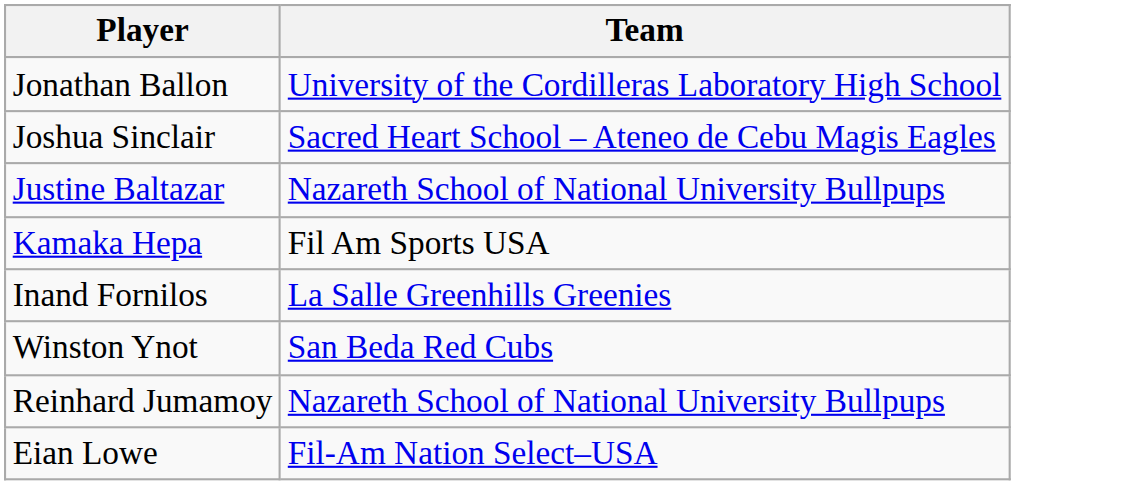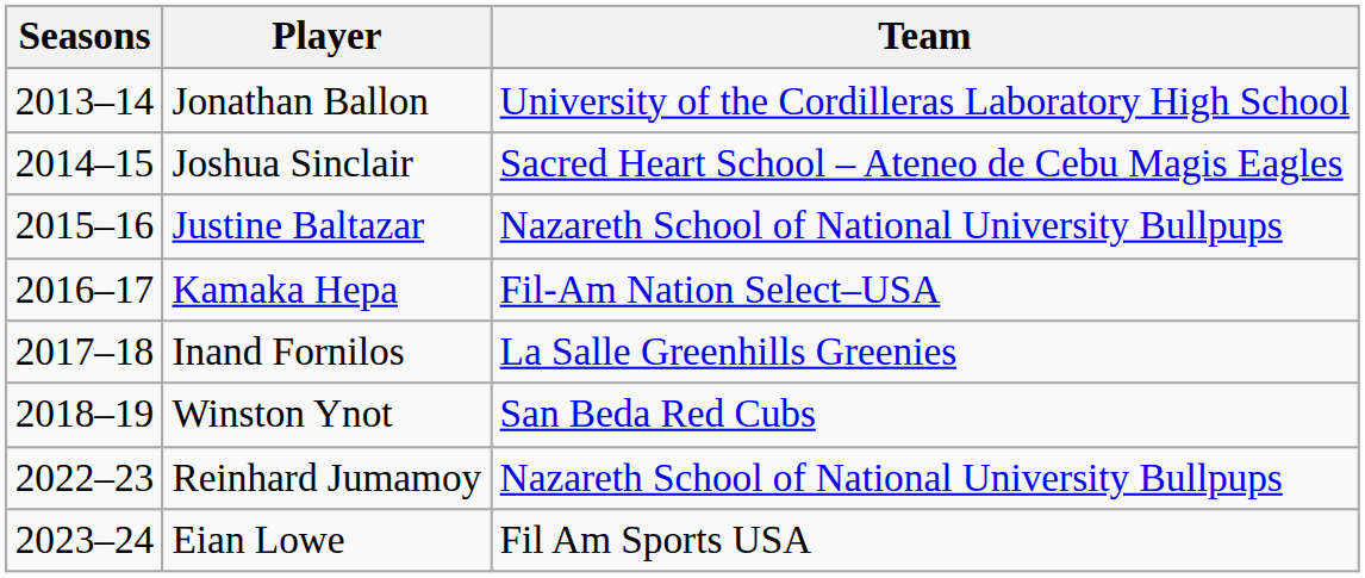 <table class="wikitable">
 <tr>
+<th>Seasons</th>
 <th>Player</th>
 <th>Team</th>
 </tr>
 <tr>
+<td>2013–14</td>
 <td>Jonathan Ballon</td>
 <td><a href='#'>University of the Cordilleras Laboratory High School</a></td>
 </tr>
 <tr>
+<td>2014–15</td>
 <td>Joshua Sinclair</td>
 <td><a href='#'>Sacred Heart School – Ateneo de Cebu Magis Eagles</a></td>
 </tr>
 <tr>
+<td>2015–16</td>
 <td><a href='#'>Justine Baltazar</a></td>
 <td><a href='#'>Nazareth School of National University Bullpups</a></td>
 </tr>
 <tr>
+<td>2016–17</td>
 <td><a href='#'>Kamaka Hepa</a></td>
-<td>Fil Am Sports USA</td>
+<td><a href='#'>Fil-Am Nation Select–USA</a></td>
 </tr>
 <tr>
+<td>2017–18</td>
 <td>Inand Fornilos</td>
 <td><a href='#'>La Salle Greenhills Greenies</a></td>
 </tr>
 <tr>
+<td>2018–19</td>
 <td>Winston Ynot</td>
 <td><a href='#'>San Beda Red Cubs</a></td>
 </tr>
 <tr>
+<td>2022–23</td>
 <td>Reinhard Jumamoy</td>
 <td><a href='#'>Nazareth School of National University Bullpups</a></td>
 </tr>
 <tr>
+<td>2023–24</td>
 <td>Eian Lowe</td>
-<td><a href='#'>Fil-Am Nation Select–USA</a></td>
+<td>Fil Am Sports USA</td>
 </tr>
 </table>
